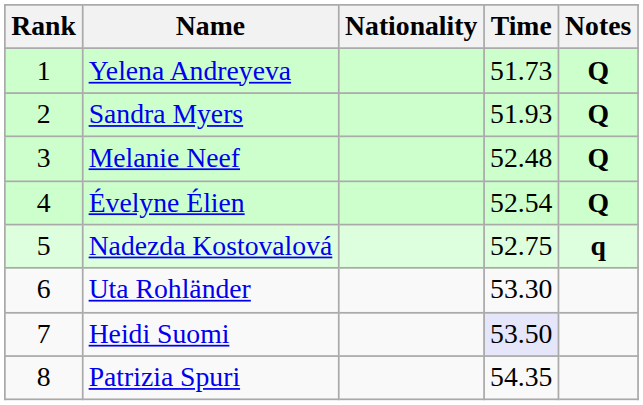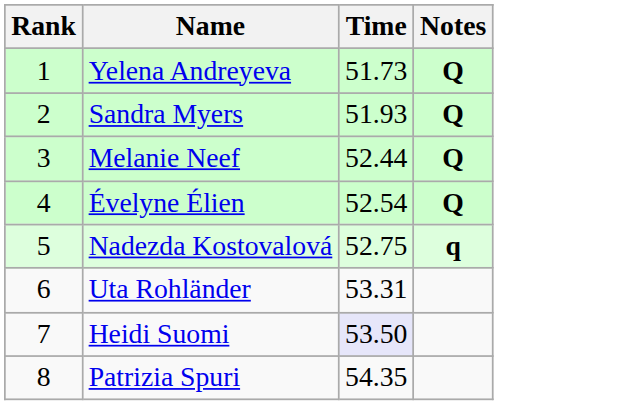 <table class="wikitable sortable" style="text-align:center">
 <tr>
 <th>Rank</th>
 <th>Name</th>
-<th>Nationality</th>
 <th>Time</th>
 <th>Notes</th>
 </tr>
 <tr bgcolor=ccffcc>
 <td>1</td>
 <td align=left><a href='#'>Yelena Andreyeva</a></td>
-<td align=left></td>
 <td>51.73</td>
 <td><strong>Q</strong></td>
 </tr>
 <tr bgcolor=ccffcc>
 <td>2</td>
 <td align=left><a href='#'>Sandra Myers</a></td>
-<td align=left></td>
 <td>51.93</td>
 <td><strong>Q</strong></td>
 </tr>
 <tr bgcolor=ccffcc>
 <td>3</td>
 <td align=left><a href='#'>Melanie Neef</a></td>
-<td align=left></td>
-<td>52.48</td>
+<td>52.44</td>
 <td><strong>Q</strong></td>
 </tr>
 <tr bgcolor=ccffcc>
 <td>4</td>
 <td align=left><a href='#'>Évelyne Élien</a></td>
-<td align=left></td>
 <td>52.54</td>
 <td><strong>Q</strong></td>
 </tr>
 <tr bgcolor=ddffdd>
 <td>5</td>
 <td align=left><a href='#'>Nadezda Kostovalová</a></td>
-<td align=left></td>
 <td>52.75</td>
 <td><strong>q</strong></td>
 </tr>
 <tr>
 <td>6</td>
 <td align=left><a href='#'>Uta Rohländer</a></td>
-<td align=left></td>
-<td>53.30</td>
+<td>53.31</td>
 <td></td>
 </tr>
 <tr>
 <td>7</td>
 <td align=left><a href='#'>Heidi Suomi</a></td>
-<td align=left></td>
 <td style="background: lavender;">53.50</td>
 <td></td>
 </tr>
 <tr>
 <td>8</td>
 <td align=left><a href='#'>Patrizia Spuri</a></td>
-<td align=left></td>
 <td>54.35</td>
 <td></td>
 </tr>
 </table>
